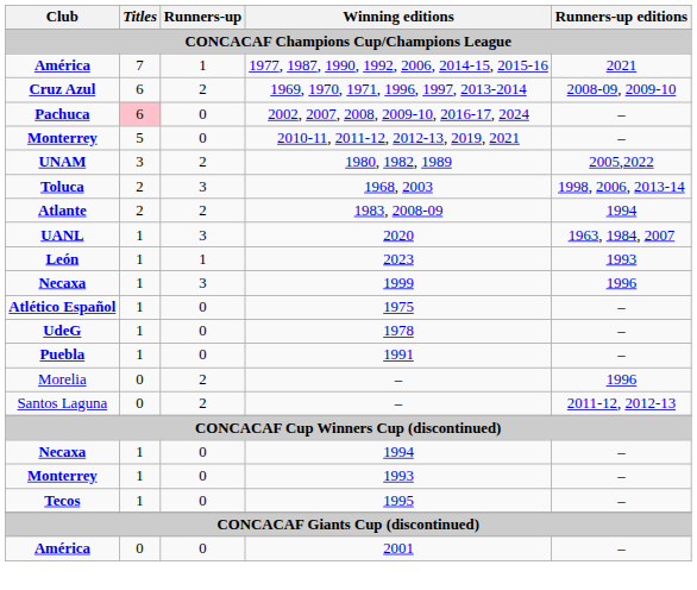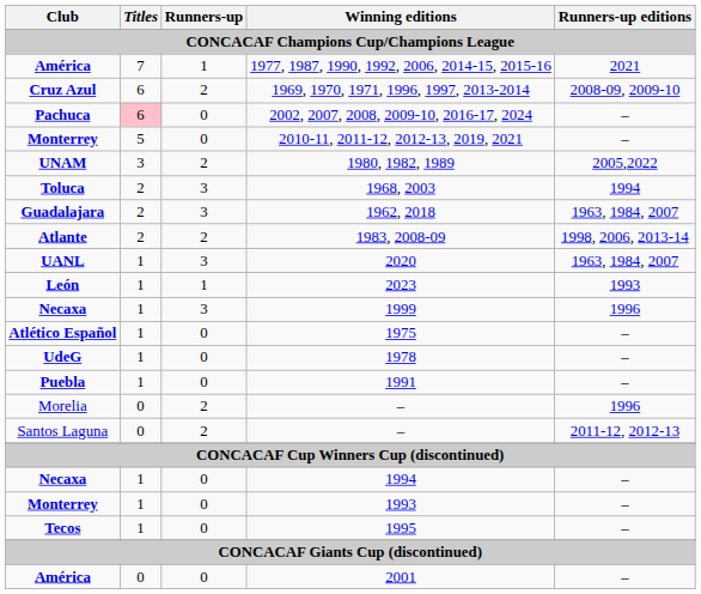 <table class="wikitable" style="text-align: center;">
 <tr>
 <th>Club</th>
 <th><em>Titles</em></th>
 <th>Runners-up</th>
 <th>Winning editions</th>
 <th>Runners-up editions</th>
 </tr>
 <tr>
 </tr>
 <tr bgcolor=#cccccc align=center>
 <td colspan=5><strong>CONCACAF Champions Cup/Champions League</strong></td>
 </tr>
 <tr>
 <td><strong><a href='#'>América</a></strong></td>
 <td>7</td>
 <td>1</td>
 <td><a href='#'>1977</a>, <a href='#'>1987</a>, <a href='#'>1990</a>, <a href='#'>1992</a>, <a href='#'>2006</a>, <a href='#'>2014-15</a>, <a href='#'>2015-16</a></td>
 <td><a href='#'>2021</a></td>
 </tr>
 <tr>
 <td><strong><a href='#'>Cruz Azul</a></strong></td>
 <td>6</td>
 <td>2</td>
 <td><a href='#'>1969</a>, <a href='#'>1970</a>, <a href='#'>1971</a>, <a href='#'>1996</a>, <a href='#'>1997</a>, <a href='#'>2013-2014</a></td>
 <td><a href='#'>2008-09</a>, <a href='#'>2009-10</a></td>
 </tr>
 <tr>
 <td><strong><a href='#'>Pachuca</a></strong></td>
 <td style="background: pink;">6</td>
 <td>0</td>
 <td><a href='#'>2002</a>, <a href='#'>2007</a>, <a href='#'>2008</a>, <a href='#'>2009-10</a>, <a href='#'>2016-17</a>, <a href='#'>2024</a></td>
 <td>–</td>
 </tr>
 <tr>
 <td><strong><a href='#'>Monterrey</a></strong></td>
 <td>5</td>
 <td>0</td>
 <td><a href='#'>2010-11</a>, <a href='#'>2011-12</a>, <a href='#'>2012-13</a>, <a href='#'>2019</a>, <a href='#'>2021</a></td>
 <td>–</td>
 </tr>
 <tr>
 <td><strong><a href='#'>UNAM</a></strong></td>
 <td>3</td>
 <td>2</td>
 <td><a href='#'>1980</a>, <a href='#'>1982</a>, <a href='#'>1989</a></td>
 <td><a href='#'>2005</a>,<a href='#'>2022</a></td>
 </tr>
 <tr>
 <td><strong><a href='#'>Toluca</a></strong></td>
 <td>2</td>
 <td>3</td>
 <td><a href='#'>1968</a>, <a href='#'>2003</a></td>
-<td><a href='#'>1998</a>, <a href='#'>2006</a>, <a href='#'>2013-14</a></td>
+<td><a href='#'>1994</a></td>
+</tr>
+<tr>
+<td><strong><a href='#'>Guadalajara</a></strong></td>
+<td>2</td>
+<td>3</td>
+<td><a href='#'>1962</a>, <a href='#'>2018</a></td>
+<td><a href='#'>1963</a>, <a href='#'>1984</a>, <a href='#'>2007</a></td>
 </tr>
 <tr>
 <td><strong><a href='#'>Atlante</a></strong></td>
 <td>2</td>
 <td>2</td>
 <td><a href='#'>1983</a>, <a href='#'>2008-09</a></td>
-<td><a href='#'>1994</a></td>
+<td><a href='#'>1998</a>, <a href='#'>2006</a>, <a href='#'>2013-14</a></td>
 </tr>
 <tr>
 <td><strong><a href='#'>UANL</a></strong></td>
 <td>1</td>
 <td>3</td>
 <td><a href='#'>2020</a></td>
 <td><a href='#'>1963</a>, <a href='#'>1984</a>, <a href='#'>2007</a></td>
 </tr>
 <tr>
 <td><strong><a href='#'>León</a></strong></td>
 <td>1</td>
 <td>1</td>
 <td><a href='#'>2023</a></td>
 <td><a href='#'>1993</a></td>
 </tr>
 <tr>
 <td><strong><a href='#'>Necaxa</a></strong></td>
 <td>1</td>
 <td>3</td>
 <td><a href='#'>1999</a></td>
 <td><a href='#'>1996</a></td>
 </tr>
 <tr>
 <td><strong><a href='#'>Atlético Español</a></strong></td>
 <td>1</td>
 <td>0</td>
 <td><a href='#'>1975</a></td>
 <td>–</td>
 </tr>
 <tr>
 <td><strong><a href='#'>UdeG</a></strong></td>
 <td>1</td>
 <td>0</td>
 <td><a href='#'>1978</a></td>
 <td>–</td>
 </tr>
 <tr>
 <td><strong><a href='#'>Puebla</a></strong></td>
 <td>1</td>
 <td>0</td>
 <td><a href='#'>1991</a></td>
 <td>–</td>
 </tr>
 <tr>
 <td><a href='#'>Morelia</a></td>
 <td>0</td>
 <td>2</td>
 <td>–</td>
 <td><a href='#'>1996</a></td>
 </tr>
 <tr>
 <td><a href='#'>Santos Laguna</a></td>
 <td>0</td>
 <td>2</td>
 <td>–</td>
 <td><a href='#'>2011-12</a>, <a href='#'>2012-13</a></td>
 </tr>
 <tr>
 </tr>
 <tr bgcolor=#cccccc align=center>
 <td colspan=5><strong>CONCACAF Cup Winners Cup (discontinued)</strong></td>
 </tr>
 <tr>
 <td><strong><a href='#'>Necaxa</a></strong></td>
 <td>1</td>
 <td>0</td>
 <td><a href='#'>1994</a></td>
 <td>–</td>
 </tr>
 <tr>
 <td><strong><a href='#'>Monterrey</a></strong></td>
 <td>1</td>
 <td>0</td>
 <td><a href='#'>1993</a></td>
 <td>–</td>
 </tr>
 <tr>
 <td><strong><a href='#'>Tecos</a></strong></td>
 <td>1</td>
 <td>0</td>
 <td><a href='#'>1995</a></td>
 <td>–</td>
 </tr>
 <tr>
 </tr>
 <tr bgcolor=#cccccc align=center>
 <td colspan=5><strong>CONCACAF Giants Cup (discontinued)</strong></td>
 </tr>
 <tr>
 <td><strong><a href='#'>América</a></strong></td>
 <td>0</td>
 <td>0</td>
 <td><a href='#'>2001</a></td>
 <td>–</td>
 </tr>
 </table>
